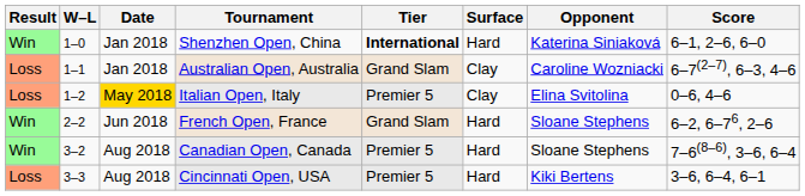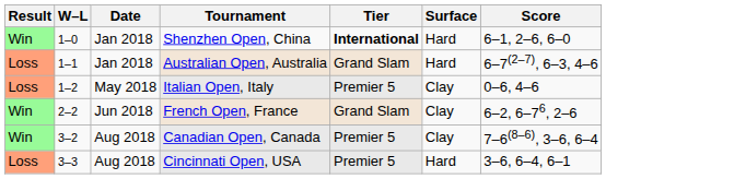 <table class="sortable wikitable">
 <tr>
 <th>Result</th>
 <th class="unsortable">W–L</th>
 <th>Date</th>
 <th>Tournament</th>
 <th>Tier</th>
 <th>Surface</th>
-<th>Opponent</th>
 <th class="unsortable">Score</th>
 </tr>
 <tr>
 <td style="background:#98fb98;">Win</td>
 <td><small>1–0</small></td>
 <td>Jan 2018</td>
 <td><a href='#'>Shenzhen Open</a>, China</td>
 <td><strong>International</strong></td>
 <td>Hard</td>
-<td> <a href='#'>Katerina Siniaková</a></td>
 <td>6–1, 2–6, 6–0</td>
 </tr>
 <tr>
 <td bgcolor=FFA07A>Loss</td>
 <td><small>1–1</small></td>
 <td>Jan 2018</td>
 <td style="background:#f3e6d7;"><a href='#'>Australian Open</a>, Australia</td>
 <td style="background:#f3e6d7;">Grand Slam</td>
-<td>Clay</td>
-<td> <a href='#'>Caroline Wozniacki</a></td>
+<td>Hard</td>
 <td>6–7<sup>(2–7)</sup>, 6–3, 4–6</td>
 </tr>
 <tr>
 <td bgcolor=FFA07A>Loss</td>
 <td><small>1–2</small></td>
-<td style="background: gold;">May 2018</td>
+<td>May 2018</td>
 <td style="background:#e9e9e9;"><a href='#'>Italian Open</a>, Italy</td>
 <td style="background:#e9e9e9;">Premier 5</td>
 <td>Clay</td>
-<td> <a href='#'>Elina Svitolina</a></td>
 <td>0–6, 4–6</td>
 </tr>
 <tr>
 <td style="background:#98fb98;">Win</td>
 <td><small>2–2</small></td>
 <td>Jun 2018</td>
 <td style="background:#f3e6d7;"><a href='#'>French Open</a>, France</td>
 <td style="background:#f3e6d7;">Grand Slam</td>
-<td>Hard</td>
-<td> <a href='#'>Sloane Stephens</a></td>
+<td>Clay</td>
 <td>6–2, 6–7<sup>6</sup>, 2–6</td>
 </tr>
 <tr>
 <td style="background:#98fb98;">Win</td>
 <td><small>3–2</small></td>
 <td>Aug 2018</td>
 <td style="background:#e9e9e9;"><a href='#'>Canadian Open</a>, Canada</td>
 <td style="background:#e9e9e9;">Premier 5</td>
-<td>Hard</td>
-<td> Sloane Stephens</td>
+<td>Clay</td>
 <td>7–6<sup>(8–6)</sup>, 3–6, 6–4</td>
 </tr>
 <tr>
 <td bgcolor=FFA07A>Loss</td>
 <td><small>3–3</small></td>
 <td>Aug 2018</td>
 <td style="background:#e9e9e9;"><a href='#'>Cincinnati Open</a>, USA</td>
 <td style="background:#e9e9e9;">Premier 5</td>
 <td>Hard</td>
-<td> <a href='#'>Kiki Bertens</a></td>
 <td>3–6, 6–4, 6–1</td>
 </tr>
 </table>
